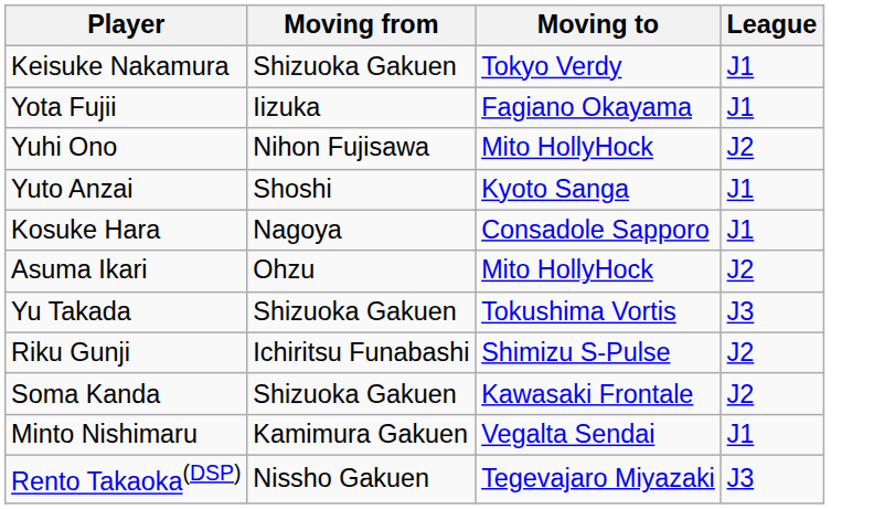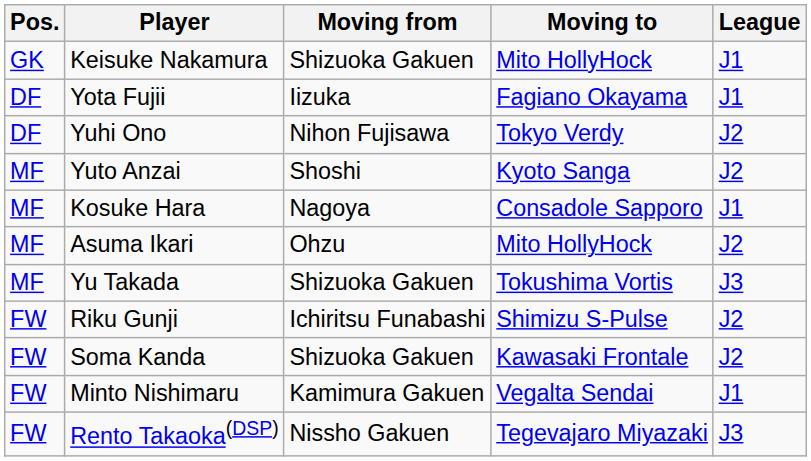 <table class="wikitable sortable" style="text-align:left">
 <tr>
+<th>Pos.</th>
 <th>Player</th>
 <th>Moving from</th>
 <th>Moving to</th>
 <th>League</th>
 </tr>
 <tr>
+<td><a href='#'>GK</a></td>
 <td>Keisuke Nakamura</td>
 <td>Shizuoka Gakuen</td>
-<td><a href='#'>Tokyo Verdy</a></td>
+<td><a href='#'>Mito HollyHock</a></td>
 <td><a href='#'>J1</a></td>
 </tr>
 <tr>
+<td><a href='#'>DF</a></td>
 <td>Yota Fujii</td>
 <td>Iizuka</td>
 <td><a href='#'>Fagiano Okayama</a></td>
 <td><a href='#'>J1</a></td>
 </tr>
 <tr>
+<td><a href='#'>DF</a></td>
 <td>Yuhi Ono</td>
 <td>Nihon Fujisawa</td>
-<td><a href='#'>Mito HollyHock</a></td>
+<td><a href='#'>Tokyo Verdy</a></td>
 <td><a href='#'>J2</a></td>
 </tr>
 <tr>
+<td><a href='#'>MF</a></td>
 <td>Yuto Anzai</td>
 <td>Shoshi</td>
 <td><a href='#'>Kyoto Sanga</a></td>
-<td><a href='#'>J1</a></td>
+<td><a href='#'>J2</a></td>
 </tr>
 <tr>
+<td><a href='#'>MF</a></td>
 <td>Kosuke Hara</td>
 <td>Nagoya</td>
 <td><a href='#'>Consadole Sapporo</a></td>
 <td><a href='#'>J1</a></td>
 </tr>
 <tr>
+<td><a href='#'>MF</a></td>
 <td>Asuma Ikari</td>
 <td>Ohzu</td>
 <td><a href='#'>Mito HollyHock</a></td>
 <td><a href='#'>J2</a></td>
 </tr>
 <tr>
+<td><a href='#'>MF</a></td>
 <td>Yu Takada</td>
 <td>Shizuoka Gakuen</td>
 <td><a href='#'>Tokushima Vortis</a></td>
 <td><a href='#'>J3</a></td>
 </tr>
 <tr>
+<td><a href='#'>FW</a></td>
 <td>Riku Gunji</td>
 <td>Ichiritsu Funabashi</td>
 <td><a href='#'>Shimizu S-Pulse</a></td>
 <td><a href='#'>J2</a></td>
 </tr>
 <tr>
+<td><a href='#'>FW</a></td>
 <td>Soma Kanda</td>
 <td>Shizuoka Gakuen</td>
 <td><a href='#'>Kawasaki Frontale</a></td>
 <td><a href='#'>J2</a></td>
 </tr>
 <tr>
+<td><a href='#'>FW</a></td>
 <td>Minto Nishimaru</td>
 <td>Kamimura Gakuen</td>
 <td><a href='#'>Vegalta Sendai</a></td>
 <td><a href='#'>J1</a></td>
 </tr>
 <tr>
+<td><a href='#'>FW</a></td>
 <td><a href='#'>Rento Takaoka</a><sup>(<a href='#'>DSP</a>)</sup></td>
 <td>Nissho Gakuen</td>
 <td><a href='#'>Tegevajaro Miyazaki</a></td>
 <td><a href='#'>J3</a></td>
 </tr>
 </table>
